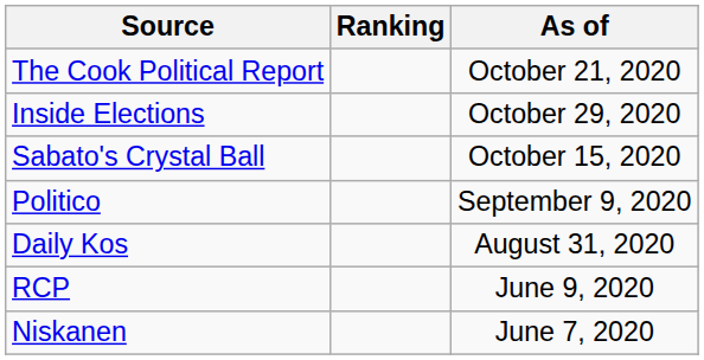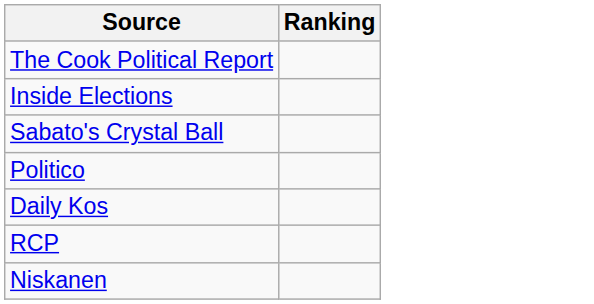 <table class="wikitable" style="text-align:center">
 <tr>
 <th>Source</th>
 <th>Ranking</th>
-<th>As of</th>
 </tr>
 <tr>
 <td align=left><a href='#'>The Cook Political Report</a></td>
 <td></td>
-<td>October 21, 2020</td>
 </tr>
 <tr>
 <td align=left><a href='#'>Inside Elections</a></td>
 <td></td>
-<td>October 29, 2020</td>
 </tr>
 <tr>
 <td align=left><a href='#'>Sabato's Crystal Ball</a></td>
 <td></td>
-<td>October 15, 2020</td>
 </tr>
 <tr>
 <td align="left"><a href='#'>Politico</a></td>
 <td></td>
-<td>September 9, 2020</td>
 </tr>
 <tr>
 <td align="left"><a href='#'>Daily Kos</a></td>
 <td></td>
-<td>August 31, 2020</td>
 </tr>
 <tr>
 <td align="left"><a href='#'>RCP</a></td>
 <td></td>
-<td>June 9, 2020</td>
 </tr>
 <tr>
 <td align="left"><a href='#'>Niskanen</a></td>
 <td></td>
-<td>June 7, 2020</td>
 </tr>
 </table>
